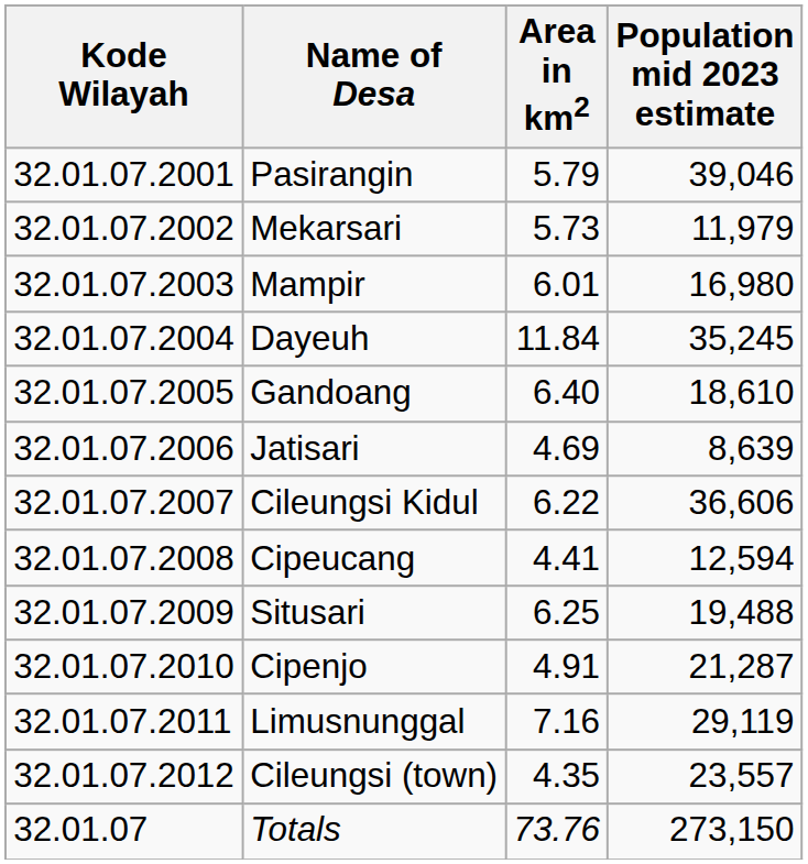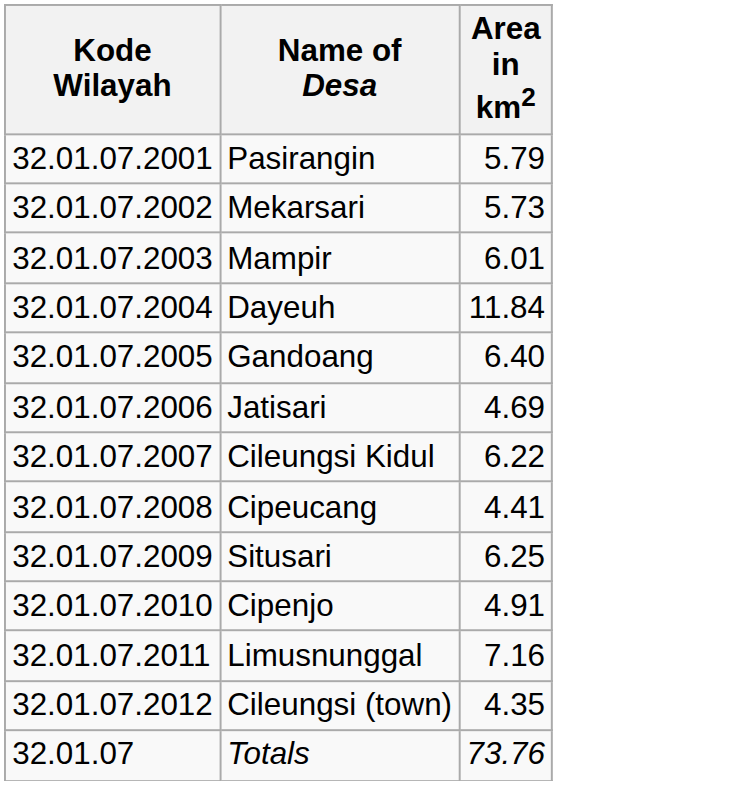 <table class="wikitable">
 <tr>
 <th>Kode <br>Wilayah</th>
 <th>Name of <br> <em>Desa</em></th>
 <th>Area <br>in <br>km<sup>2</sup></th>
-<th>Population<br>mid 2023<br>estimate</th>
 </tr>
 <tr>
 <td>32.01.07.2001</td>
 <td>Pasirangin</td>
 <td align="right">5.79</td>
-<td align="right">39,046</td>
 </tr>
 <tr>
 <td>32.01.07.2002</td>
 <td>Mekarsari</td>
 <td align="right">5.73</td>
-<td align="right">11,979</td>
 </tr>
 <tr>
 <td>32.01.07.2003</td>
 <td>Mampir</td>
 <td align="right">6.01</td>
-<td align="right">16,980</td>
 </tr>
 <tr>
 <td>32.01.07.2004</td>
 <td>Dayeuh</td>
 <td align="right">11.84</td>
-<td align="right">35,245</td>
 </tr>
 <tr>
 <td>32.01.07.2005</td>
 <td>Gandoang</td>
 <td align="right">6.40</td>
-<td align="right">18,610</td>
 </tr>
 <tr>
 <td>32.01.07.2006</td>
 <td>Jatisari</td>
 <td align="right">4.69</td>
-<td align="right">8,639</td>
 </tr>
 <tr>
 <td>32.01.07.2007</td>
 <td>Cileungsi Kidul</td>
 <td align="right">6.22</td>
-<td align="right">36,606</td>
 </tr>
 <tr>
 <td>32.01.07.2008</td>
 <td>Cipeucang</td>
 <td align="right">4.41</td>
-<td align="right">12,594</td>
 </tr>
 <tr>
 <td>32.01.07.2009</td>
 <td>Situsari</td>
 <td align="right">6.25</td>
-<td align="right">19,488</td>
 </tr>
 <tr>
 <td>32.01.07.2010</td>
 <td>Cipenjo</td>
 <td align="right">4.91</td>
-<td align="right">21,287</td>
 </tr>
 <tr>
 <td>32.01.07.2011</td>
 <td>Limusnunggal</td>
 <td align="right">7.16</td>
-<td align="right">29,119</td>
 </tr>
 <tr>
 <td>32.01.07.2012</td>
 <td>Cileungsi (town)</td>
 <td align="right">4.35</td>
-<td align="right">23,557</td>
 </tr>
 <tr>
 <td>32.01.07</td>
 <td><em>Totals</em></td>
 <td align="right"><em>73.76</em></td>
-<td align="right">273,150</td>
 </tr>
 </table>
